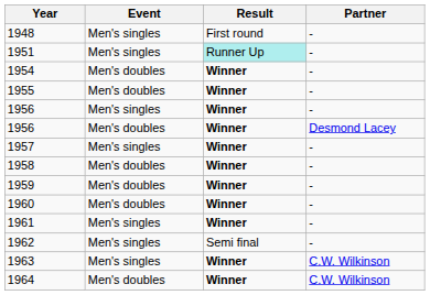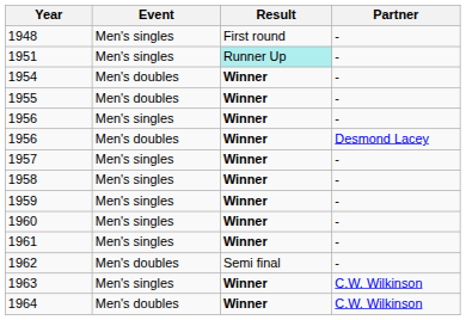 <table class="wikitable">
 <tr>
 <th width=100>Year</th>
 <th width=150>Event</th>
 <th width=130>Result</th>
 <th width=150>Partner</th>
 </tr>
 <tr>
 <td>1948</td>
 <td>Men's singles</td>
 <td>First round</td>
 <td>-</td>
 </tr>
 <tr>
 <td>1951</td>
 <td>Men's singles</td>
 <td style="background: paleturquoise;">Runner Up</td>
 <td>-</td>
 </tr>
 <tr>
 <td>1954</td>
 <td>Men's doubles</td>
 <td><strong>Winner</strong></td>
 <td>-</td>
 </tr>
 <tr>
 <td>1955</td>
 <td>Men's doubles</td>
 <td><strong>Winner</strong></td>
 <td>-</td>
 </tr>
 <tr>
 <td>1956</td>
 <td>Men's singles</td>
 <td><strong>Winner</strong></td>
 <td>-</td>
 </tr>
 <tr>
 <td>1956</td>
 <td>Men's doubles</td>
 <td><strong>Winner</strong></td>
 <td><a href='#'>Desmond Lacey</a></td>
 </tr>
 <tr>
 <td>1957</td>
 <td>Men's singles</td>
 <td><strong>Winner</strong></td>
 <td>-</td>
 </tr>
 <tr>
 <td>1958</td>
-<td>Men's doubles</td>
+<td>Men's singles</td>
 <td><strong>Winner</strong></td>
 <td>-</td>
 </tr>
 <tr>
 <td>1959</td>
-<td>Men's doubles</td>
+<td>Men's singles</td>
 <td><strong>Winner</strong></td>
 <td>-</td>
 </tr>
 <tr>
 <td>1960</td>
-<td>Men's doubles</td>
+<td>Men's singles</td>
 <td><strong>Winner</strong></td>
 <td>-</td>
 </tr>
 <tr>
 <td>1961</td>
 <td>Men's singles</td>
 <td><strong>Winner</strong></td>
 <td>-</td>
 </tr>
 <tr>
 <td>1962</td>
-<td>Men's singles</td>
+<td>Men's doubles</td>
 <td>Semi final</td>
 <td>-</td>
 </tr>
 <tr>
 <td>1963</td>
 <td>Men's singles</td>
 <td><strong>Winner</strong></td>
 <td><a href='#'>C.W. Wilkinson</a></td>
 </tr>
 <tr>
 <td>1964</td>
 <td>Men's doubles</td>
 <td><strong>Winner</strong></td>
 <td><a href='#'>C.W. Wilkinson</a></td>
 </tr>
 </table>
